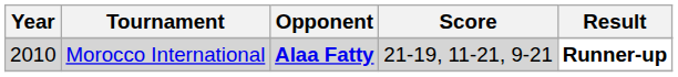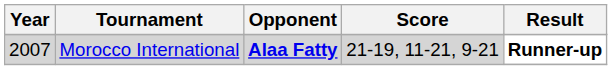 <table class="sortable wikitable" style="font-size: 90%;">
 <tr>
 <th>Year</th>
 <th>Tournament</th>
 <th>Opponent</th>
 <th>Score</th>
 <th>Result</th>
 </tr>
 <tr>
 </tr>
 <tr style="background:#D5D5D5">
-<td align="center">2010</td>
+<td align="center">2007</td>
 <td align="left"><a href='#'>Morocco International</a></td>
 <td align="left"><strong> <a href='#'>Alaa Fatty</a></strong></td>
 <td align="left">21-19, 11-21, 9-21</td>
 <td style="text-align:left; background:white"> <strong>Runner-up</strong></td>
 </tr>
 <tr>
 </tr>
 </table>
